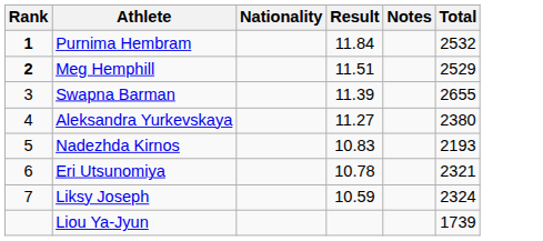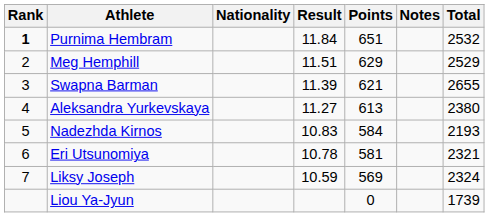 <table class="wikitable sortable" style="text-align:center">
 <tr>
 <th>Rank</th>
 <th>Athlete</th>
 <th>Nationality</th>
 <th>Result</th>
+<th>Points</th>
 <th>Notes</th>
 <th>Total</th>
 </tr>
 <tr>
 <td><strong>1</strong></td>
 <td align=left><a href='#'>Purnima Hembram</a></td>
 <td align=left></td>
 <td>11.84</td>
+<td>651</td>
 <td></td>
 <td>2532</td>
 </tr>
 <tr>
-<td><strong>2</strong></td>
+<td>2</td>
 <td align=left><a href='#'>Meg Hemphill</a></td>
 <td align=left></td>
 <td>11.51</td>
+<td>629</td>
 <td></td>
 <td>2529</td>
 </tr>
 <tr>
 <td>3</td>
 <td align=left><a href='#'>Swapna Barman</a></td>
 <td align=left></td>
 <td>11.39</td>
+<td>621</td>
 <td></td>
 <td>2655</td>
 </tr>
 <tr>
 <td>4</td>
 <td align=left><a href='#'>Aleksandra Yurkevskaya</a></td>
 <td align=left></td>
 <td>11.27</td>
+<td>613</td>
 <td></td>
 <td>2380</td>
 </tr>
 <tr>
 <td>5</td>
 <td align=left><a href='#'>Nadezhda Kirnos</a></td>
 <td align=left></td>
 <td>10.83</td>
+<td>584</td>
 <td></td>
 <td>2193</td>
 </tr>
 <tr>
 <td>6</td>
 <td align=left><a href='#'>Eri Utsunomiya</a></td>
 <td align=left></td>
 <td>10.78</td>
+<td>581</td>
 <td></td>
 <td>2321</td>
 </tr>
 <tr>
 <td>7</td>
 <td align=left><a href='#'>Liksy Joseph</a></td>
 <td align=left></td>
 <td>10.59</td>
+<td>569</td>
 <td></td>
 <td>2324</td>
 </tr>
 <tr>
 <td></td>
 <td align=left><a href='#'>Liou Ya-Jyun</a></td>
 <td align=left></td>
 <td></td>
+<td>0</td>
 <td></td>
 <td>1739</td>
 </tr>
 </table>
